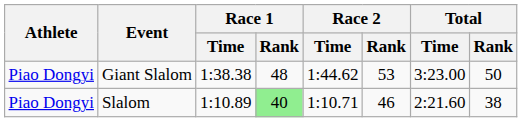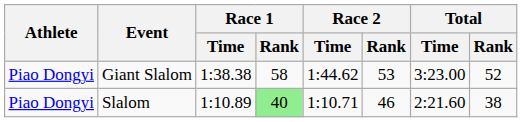 <table class="wikitable" style="font-size:90%">
 <tr>
 <th rowspan="2">Athlete</th>
 <th rowspan="2">Event</th>
 <th colspan="2">Race 1</th>
 <th colspan="2">Race 2</th>
 <th colspan="2">Total</th>
 </tr>
 <tr>
 <th>Time</th>
 <th>Rank</th>
 <th>Time</th>
 <th>Rank</th>
 <th>Time</th>
 <th>Rank</th>
 </tr>
 <tr>
 <td><a href='#'>Piao Dongyi</a></td>
 <td>Giant Slalom</td>
 <td align="center">1:38.38</td>
-<td align="center">48</td>
+<td align="center">58</td>
 <td align="center">1:44.62</td>
 <td align="center">53</td>
 <td align="center">3:23.00</td>
-<td align="center">50</td>
+<td align="center">52</td>
 </tr>
 <tr>
 <td><a href='#'>Piao Dongyi</a></td>
 <td>Slalom</td>
 <td align="center">1:10.89</td>
 <td align="center" style="background: lightgreen;">40</td>
 <td align="center">1:10.71</td>
 <td align="center">46</td>
 <td align="center">2:21.60</td>
 <td align="center">38</td>
 </tr>
 </table>
